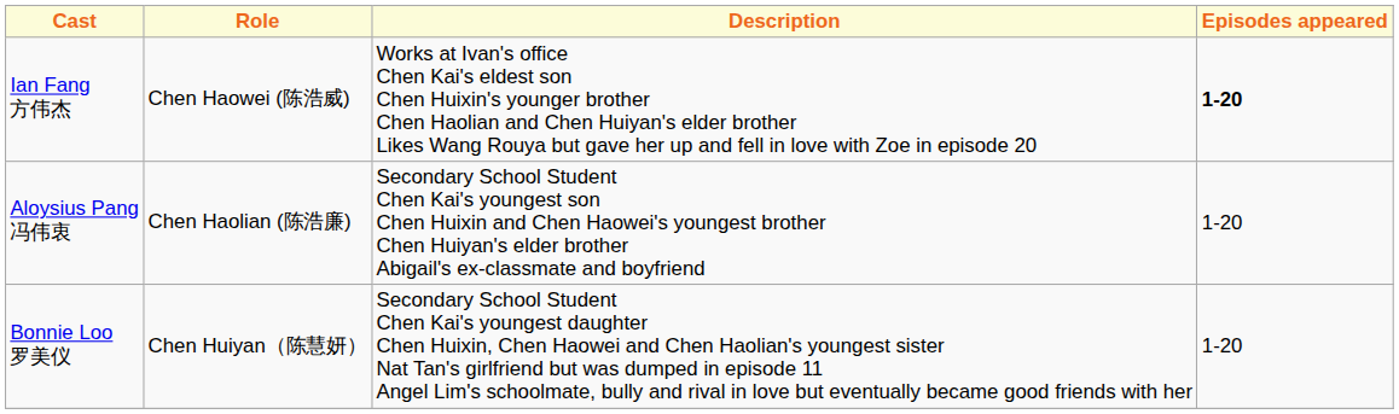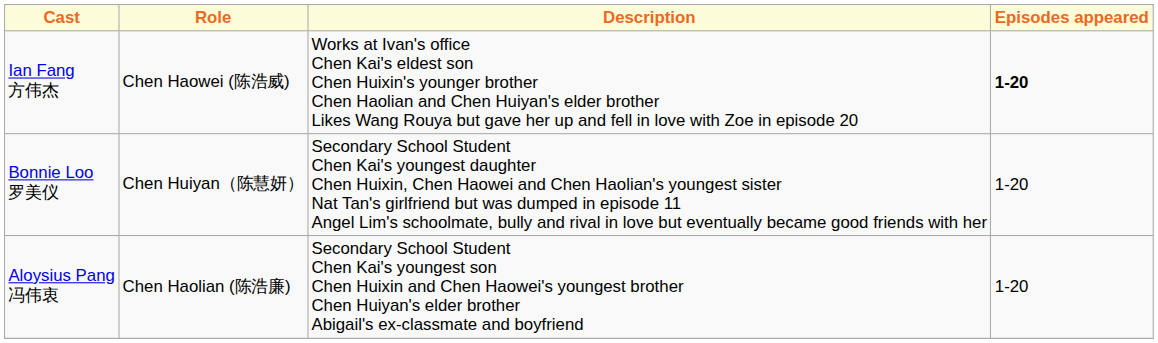 <table class="wikitable">
 <tr>
 <th style="background:#fcfcd9; color:#ee681d">Cast</th>
 <th style="background:#fcfcd9; color:#ee681d">Role</th>
 <th style="background:#fcfcd9; color:#ee681d">Description</th>
 <th style="background:#fcfcd9; color:#ee681d">Episodes appeared</th>
 </tr>
 <tr>
 <td><a href='#'>Ian Fang</a> <br> 方伟杰</td>
 <td>Chen Haowei (陈浩威)</td>
 <td>Works at Ivan's office <br> Chen Kai's eldest son <br> Chen Huixin's younger brother <br> Chen Haolian and Chen Huiyan's elder brother <br> Likes Wang Rouya but gave her up and fell in love with Zoe in episode 20</td>
 <td><strong>1-20</strong></td>
 </tr>
 <tr>
+<td><a href='#'>Bonnie Loo</a> <br> 罗美仪</td>
+<td>Chen Huiyan（陈慧妍）</td>
+<td>Secondary School Student<br> Chen Kai's youngest daughter <br> Chen Huixin, Chen Haowei and Chen Haolian's youngest sister <br> Nat Tan's girlfriend but was dumped in episode 11 <br> Angel Lim's schoolmate, bully and rival in love but eventually became good friends with her</td>
+<td>1-20</td>
+</tr>
+<tr>
 <td><a href='#'>Aloysius Pang</a> <br> 冯伟衷</td>
 <td>Chen Haolian (陈浩廉)</td>
 <td>Secondary School Student<br> Chen Kai's youngest son <br> Chen Huixin and Chen Haowei's youngest brother <br> Chen Huiyan's elder brother <br> Abigail's ex-classmate and boyfriend</td>
 <td>1-20</td>
 </tr>
 <tr>
-<td><a href='#'>Bonnie Loo</a> <br> 罗美仪</td>
-<td>Chen Huiyan（陈慧妍）</td>
-<td>Secondary School Student<br> Chen Kai's youngest daughter <br> Chen Huixin, Chen Haowei and Chen Haolian's youngest sister <br> Nat Tan's girlfriend but was dumped in episode 11 <br> Angel Lim's schoolmate, bully and rival in love but eventually became good friends with her</td>
-<td>1-20</td>
-</tr>
-<tr>
 </tr>
 </table>
